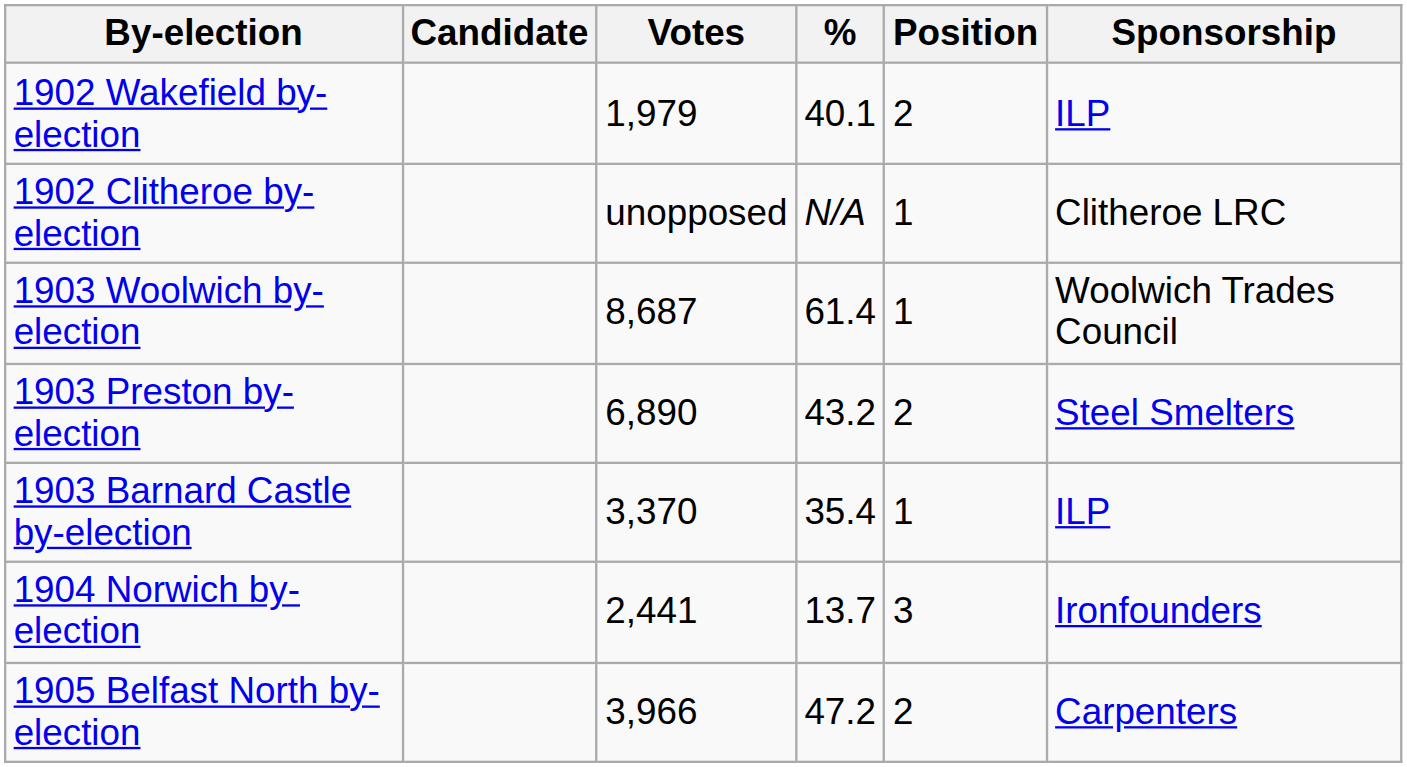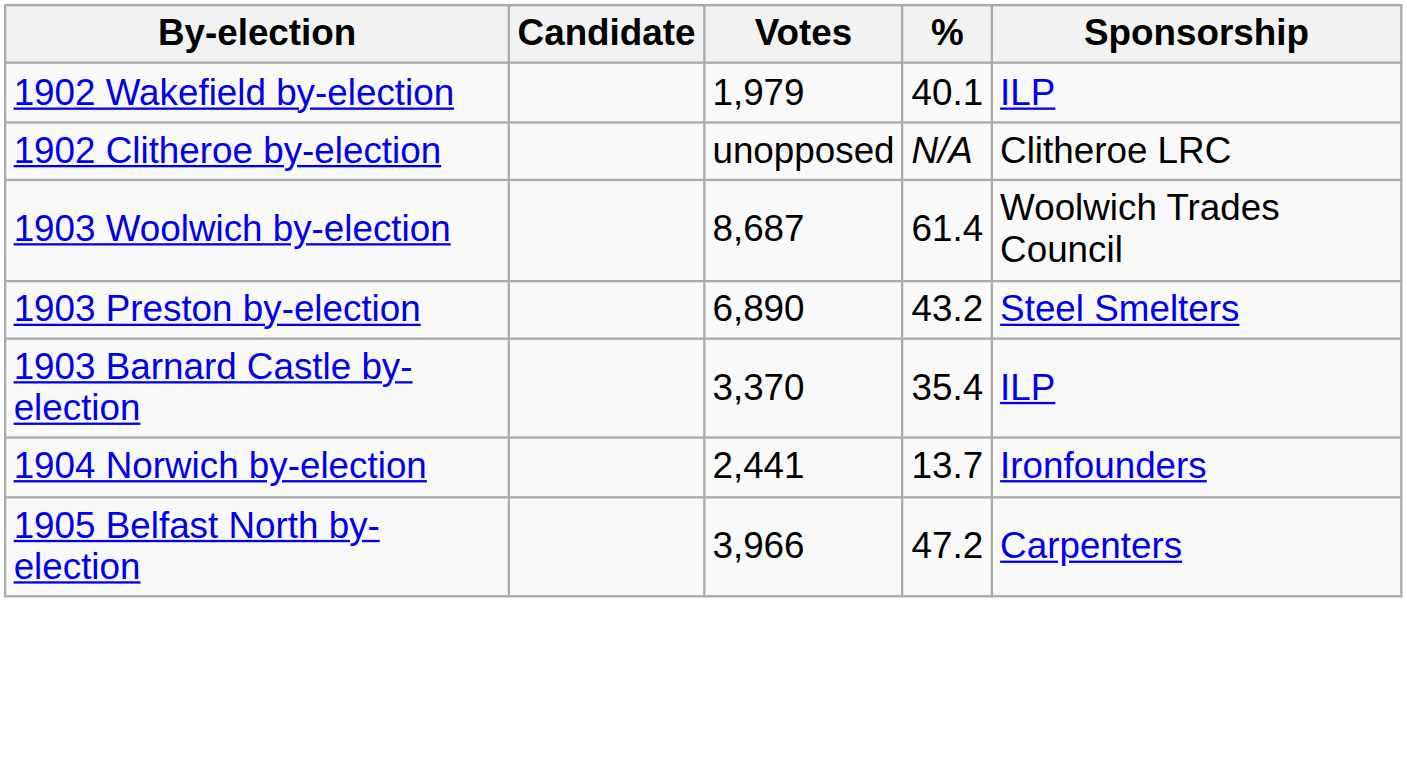 <table class="wikitable sortable">
 <tr>
 <th>By-election</th>
 <th>Candidate</th>
 <th>Votes</th>
 <th>%</th>
-<th>Position</th>
 <th>Sponsorship</th>
 </tr>
 <tr>
 <td><a href='#'>1902 Wakefield by-election</a></td>
 <td></td>
 <td>1,979</td>
 <td>40.1</td>
-<td>2</td>
 <td><a href='#'>ILP</a></td>
 </tr>
 <tr>
 <td><a href='#'>1902 Clitheroe by-election</a></td>
 <td></td>
 <td>unopposed</td>
 <td><em>N/A</em></td>
-<td>1</td>
 <td>Clitheroe LRC</td>
 </tr>
 <tr>
 <td><a href='#'>1903 Woolwich by-election</a></td>
 <td></td>
 <td>8,687</td>
 <td>61.4</td>
-<td>1</td>
 <td>Woolwich Trades Council</td>
 </tr>
 <tr>
 <td><a href='#'>1903 Preston by-election</a></td>
 <td></td>
 <td>6,890</td>
 <td>43.2</td>
-<td>2</td>
 <td><a href='#'>Steel Smelters</a></td>
 </tr>
 <tr>
 <td><a href='#'>1903 Barnard Castle by-election</a></td>
 <td></td>
 <td>3,370</td>
 <td>35.4</td>
-<td>1</td>
 <td><a href='#'>ILP</a></td>
 </tr>
 <tr>
 <td><a href='#'>1904 Norwich by-election</a></td>
 <td></td>
 <td>2,441</td>
 <td>13.7</td>
-<td>3</td>
 <td><a href='#'>Ironfounders</a></td>
 </tr>
 <tr>
 <td><a href='#'>1905 Belfast North by-election</a></td>
 <td></td>
 <td>3,966</td>
 <td>47.2</td>
-<td>2</td>
 <td><a href='#'>Carpenters</a></td>
 </tr>
 </table>
